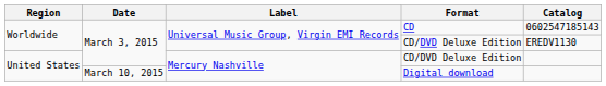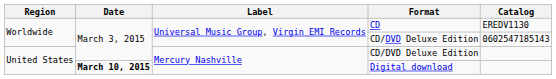 <table class="wikitable">
 <tr>
 <th>Region</th>
 <th>Date</th>
 <th>Label</th>
 <th>Format</th>
 <th>Catalog</th>
 </tr>
 <tr>
 <td rowspan="2">Worldwide</td>
 <td rowspan="3">March 3, 2015</td>
 <td rowspan="2"><a href='#'>Universal Music Group</a>, <a href='#'>Virgin EMI Records</a></td>
 <td><a href='#'>CD</a></td>
-<td>0602547185143</td>
+<td>EREDV1130</td>
 </tr>
 <tr>
 <td>CD/<a href='#'>DVD</a> Deluxe Edition</td>
-<td>EREDV1130</td>
+<td>0602547185143</td>
 </tr>
 <tr>
 <td rowspan="2">United States</td>
 <td rowspan="2"><a href='#'>Mercury Nashville</a></td>
 <td>CD/DVD Deluxe Edition</td>
 <td></td>
 </tr>
 <tr>
-<td>March 10, 2015</td>
+<td><strong>March 10, 2015</strong></td>
 <td><a href='#'>Digital download</a></td>
 <td></td>
 </tr>
 </table>
